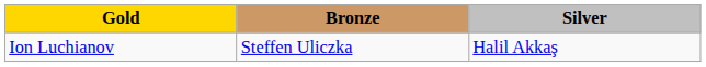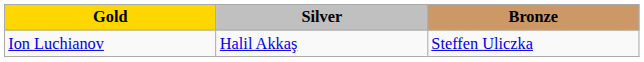 <table class="wikitable" style="text-align:left">
 <tr align="center">
 <td width=200 bgcolor=gold><strong>Gold</strong></td>
+<td width=200 bgcolor=silver><strong>Silver</strong></td>
 <td width=200 bgcolor=CC9966><strong>Bronze</strong></td>
-<td width=200 bgcolor=silver><strong>Silver</strong></td>
 </tr>
 <tr>
 <td><a href='#'>Ion Luchianov</a><br><em></em></td>
+<td><a href='#'>Halil Akkaş</a><br><em></em></td>
 <td><a href='#'>Steffen Uliczka</a><br><em></em></td>
-<td><a href='#'>Halil Akkaş</a><br><em></em></td>
 </tr>
 </table>
